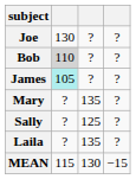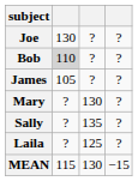 <table class="wikitable" style="text-align:center">
 <tr>
 <th>subject</th>
 <th></th>
 <th></th>
 <th></th>
 </tr>
 <tr>
 <th>Joe</th>
 <td>130</td>
 <td>?</td>
 <td>?</td>
 </tr>
 <tr>
 <th>Bob</th>
 <td style="background: lightgrey;">110</td>
 <td>?</td>
 <td>?</td>
 </tr>
 <tr>
 <th>James</th>
-<td style="background: paleturquoise;">105</td>
+<td>105</td>
 <td>?</td>
 <td>?</td>
 </tr>
 <tr>
 <th>Mary</th>
 <td>?</td>
-<td>135</td>
+<td>130</td>
 <td>?</td>
 </tr>
 <tr>
 <th>Sally</th>
 <td>?</td>
-<td>125</td>
+<td>135</td>
 <td>?</td>
 </tr>
 <tr>
 <th>Laila</th>
 <td>?</td>
-<td>135</td>
+<td>125</td>
 <td>?</td>
 </tr>
 <tr>
 <th>MEAN</th>
 <td>115</td>
 <td>130</td>
 <td>−15</td>
 </tr>
 </table>
